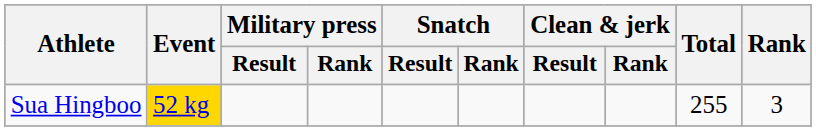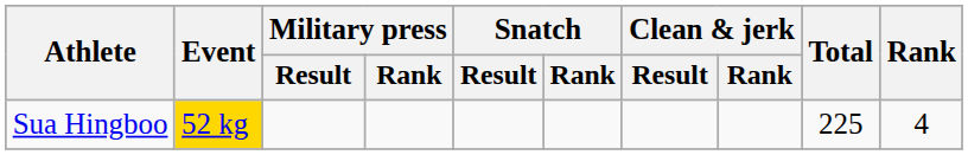 <table class=wikitable style="font-size:90%">
 <tr>
 <th rowspan=2>Athlete</th>
 <th rowspan=2>Event</th>
 <th colspan=2>Military press</th>
 <th colspan=2>Snatch</th>
 <th colspan=2>Clean & jerk</th>
 <th rowspan=2>Total</th>
 <th rowspan=2>Rank</th>
 </tr>
 <tr style="font-size:95%">
 <th>Result</th>
 <th>Rank</th>
 <th>Result</th>
 <th>Rank</th>
 <th>Result</th>
 <th>Rank</th>
 </tr>
 <tr align=center>
 <td align=left><a href='#'>Sua Hingboo</a></td>
 <td align=left style="background: gold;"><a href='#'>52 kg</a></td>
 <td></td>
 <td></td>
 <td></td>
 <td></td>
 <td></td>
 <td></td>
-<td>255</td>
-<td>3</td>
+<td>225</td>
+<td>4</td>
 </tr>
 </table>
